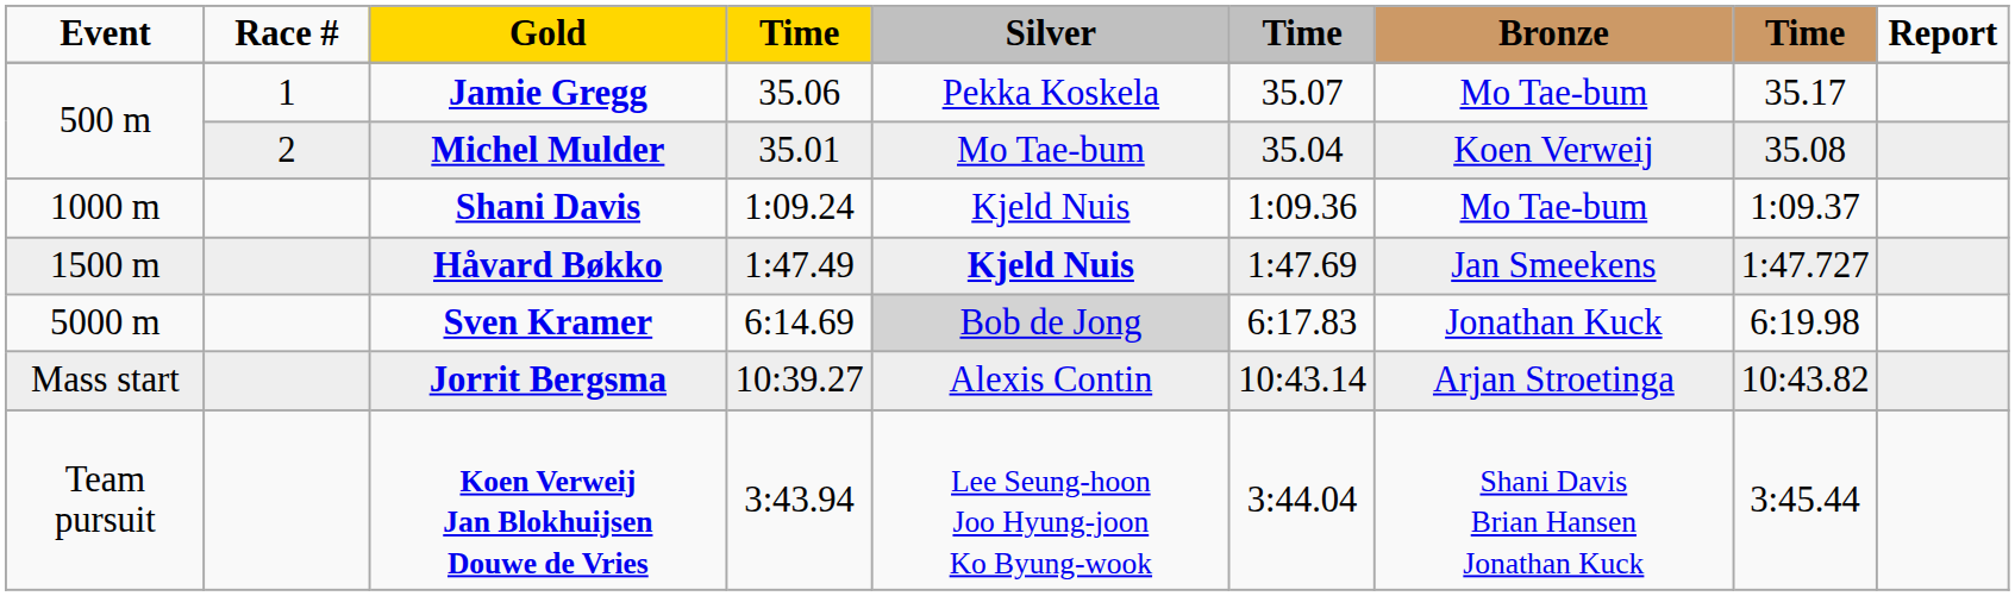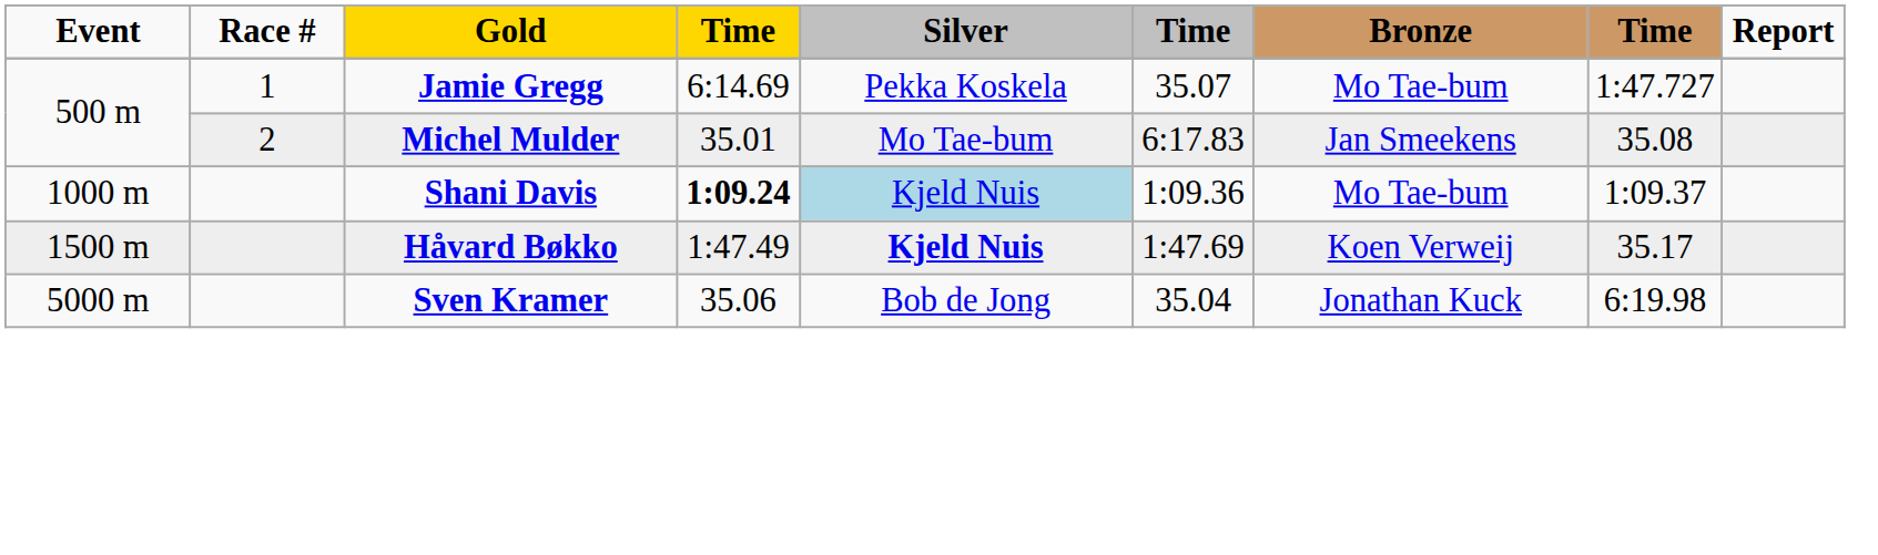 <table class="wikitable">
 <tr>
 <td width="80" align="center"><strong>Event</strong></td>
 <td width="65" align="center"><strong>Race #</strong></td>
 <td width="150" bgcolor="gold" align="center"><strong>Gold</strong></td>
 <td width="50" bgcolor="gold" align="center"><strong>Time</strong></td>
 <td width="150" bgcolor="silver" align="center"><strong>Silver</strong></td>
 <td width="50" bgcolor="silver" align="center"><strong>Time</strong></td>
 <td width="150" bgcolor="#CC9966" align="center"><strong>Bronze</strong></td>
 <td width="50" bgcolor="#CC9966" align="center"><strong>Time</strong></td>
 <td width="50" align="center"><strong>Report</strong></td>
 </tr>
 <tr bgcolor="#cccccc">
 </tr>
 <tr>
 <td rowspan=2 align="center">500 m</td>
 <td align="center">1</td>
 <td align="center"><strong><a href='#'>Jamie Gregg</a></strong><br><small></small></td>
-<td align="center">35.06</td>
+<td align="center">6:14.69</td>
 <td align="center"><a href='#'>Pekka Koskela</a><br><small></small></td>
 <td align="center">35.07</td>
 <td align="center"><a href='#'>Mo Tae-bum</a><br><small></small></td>
-<td align="center">35.17</td>
+<td align="center">1:47.727</td>
 <td align="center"></td>
 </tr>
 <tr bgcolor="#eeeeee">
 <td align="center">2</td>
 <td align="center"><strong><a href='#'>Michel Mulder</a></strong><br><small></small></td>
 <td align="center">35.01</td>
 <td align="center"><a href='#'>Mo Tae-bum</a><br><small></small></td>
-<td align="center">35.04</td>
-<td align="center"><a href='#'>Koen Verweij</a><br><small></small></td>
+<td align="center">6:17.83</td>
+<td align="center"><a href='#'>Jan Smeekens</a><br><small></small></td>
 <td align="center">35.08</td>
 <td align="center"></td>
 </tr>
 <tr>
 <td align="center">1000 m</td>
 <td align="center"></td>
 <td align="center"><strong><a href='#'>Shani Davis</a></strong><br><small></small></td>
-<td align="center">1:09.24</td>
-<td align="center"><a href='#'>Kjeld Nuis</a><br><small></small></td>
+<td align="center"><strong>1:09.24</strong></td>
+<td align="center" style="background: lightblue;"><a href='#'>Kjeld Nuis</a><br><small></small></td>
 <td align="center">1:09.36</td>
 <td align="center"><a href='#'>Mo Tae-bum</a><br><small></small></td>
 <td align="center">1:09.37</td>
 <td align="center"></td>
 </tr>
 <tr bgcolor="#eeeeee">
 <td align="center">1500 m</td>
 <td align="center"></td>
 <td align="center"><strong><a href='#'>Håvard Bøkko</a></strong><br><small></small></td>
 <td align="center">1:47.49</td>
 <td align="center"><strong><a href='#'>Kjeld Nuis</a><br><small></small></strong></td>
 <td align="center">1:47.69</td>
-<td align="center"><a href='#'>Jan Smeekens</a><br><small></small></td>
-<td align="center">1:47.727</td>
+<td align="center"><a href='#'>Koen Verweij</a><br><small></small></td>
+<td align="center">35.17</td>
 <td align="center"></td>
 </tr>
 <tr>
 <td align="center">5000 m</td>
 <td align="center"></td>
 <td align="center"><strong><a href='#'>Sven Kramer</a></strong><br><small></small></td>
-<td align="center">6:14.69</td>
-<td align="center" style="background: lightgrey;"><a href='#'>Bob de Jong</a><br><small></small></td>
-<td align="center">6:17.83</td>
+<td align="center">35.06</td>
+<td align="center"><a href='#'>Bob de Jong</a><br><small></small></td>
+<td align="center">35.04</td>
 <td align="center"><a href='#'>Jonathan Kuck</a><br><small></small></td>
 <td align="center">6:19.98</td>
 <td align="center"></td>
 </tr>
-<tr bgcolor="#eeeeee">
-<td align="center">Mass start</td>
-<td align="center"></td>
-<td align="center"><strong><a href='#'>Jorrit Bergsma</a></strong><br><small></small></td>
-<td align="center">10:39.27</td>
-<td align="center"><a href='#'>Alexis Contin</a><br><small></small></td>
-<td align="center">10:43.14</td>
-<td align="center"><a href='#'>Arjan Stroetinga</a><br><small></small></td>
-<td align="center">10:43.82</td>
-<td align="center"></td>
-</tr>
-<tr>
-<td align="center">Team pursuit</td>
-<td align="center"></td>
-<td align="center"><strong></strong><br><small><strong><a href='#'>Koen Verweij</a><br><a href='#'>Jan Blokhuijsen</a><br><a href='#'>Douwe de Vries</a></strong></small></td>
-<td align="center">3:43.94</td>
-<td align="center"> <br><small><a href='#'>Lee Seung-hoon</a><br><a href='#'>Joo Hyung-joon</a><br><a href='#'>Ko Byung-wook</a></small></td>
-<td align="center">3:44.04</td>
-<td align="center"><br><small><a href='#'>Shani Davis</a><br><a href='#'>Brian Hansen</a><br><a href='#'>Jonathan Kuck</a></small></td>
-<td align="center">3:45.44</td>
-<td align="center"></td>
-</tr>
 </table>
